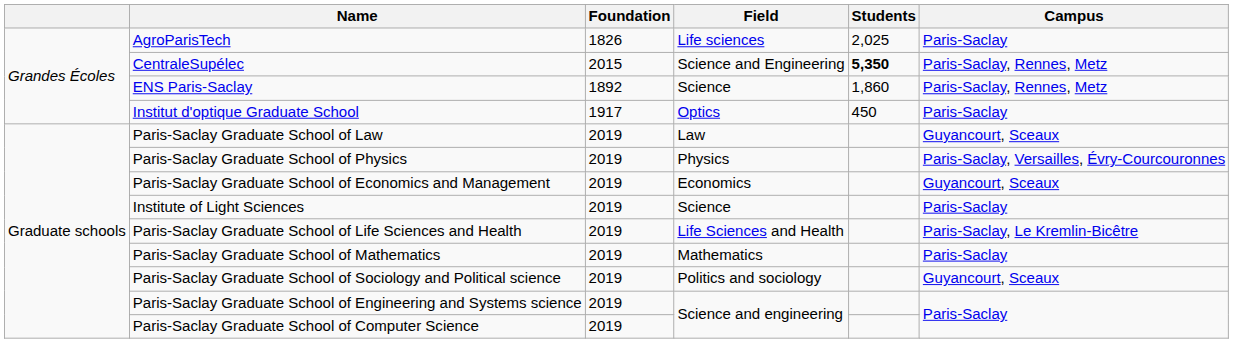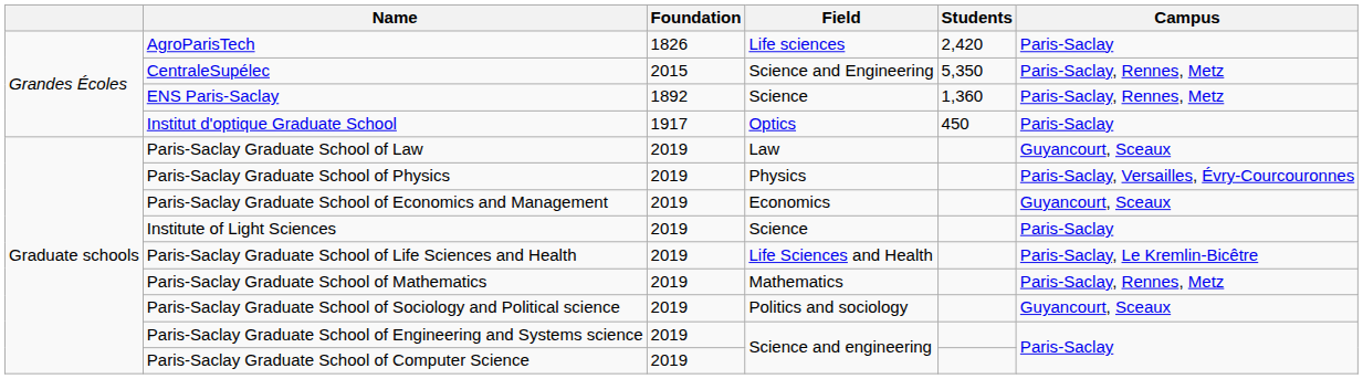 <table class="wikitable sortable">
 <tr>
 <th></th>
 <th>Name</th>
 <th>Foundation</th>
 <th>Field</th>
 <th>Students</th>
 <th>Campus</th>
 </tr>
 <tr>
 <td rowspan="4"><em>Grandes Écoles</em></td>
 <td><a href='#'>AgroParisTech</a></td>
 <td>1826</td>
 <td><a href='#'>Life sciences</a></td>
-<td>2,025</td>
+<td>2,420</td>
 <td><a href='#'>Paris-Saclay</a></td>
 </tr>
 <tr>
 <td><a href='#'>CentraleSupélec</a></td>
 <td>2015</td>
 <td>Science and Engineering</td>
-<td><strong>5,350</strong></td>
+<td>5,350</td>
 <td><a href='#'>Paris-Saclay</a>, <a href='#'>Rennes</a>, <a href='#'>Metz</a></td>
 </tr>
 <tr>
 <td><a href='#'>ENS Paris-Saclay</a></td>
 <td>1892</td>
 <td>Science</td>
-<td>1,860</td>
+<td>1,360</td>
 <td><a href='#'>Paris-Saclay</a>, <a href='#'>Rennes</a>, <a href='#'>Metz</a></td>
 </tr>
 <tr>
 <td><a href='#'>Institut d'optique Graduate School</a></td>
 <td>1917</td>
 <td><a href='#'>Optics</a></td>
 <td>450</td>
 <td><a href='#'>Paris-Saclay</a></td>
 </tr>
 <tr>
 <td rowspan="9">Graduate schools</td>
 <td>Paris-Saclay Graduate School of Law</td>
 <td>2019</td>
 <td>Law</td>
 <td></td>
 <td><a href='#'>Guyancourt</a>, <a href='#'>Sceaux</a></td>
 </tr>
 <tr>
 <td>Paris-Saclay Graduate School of Physics</td>
 <td>2019</td>
 <td>Physics</td>
 <td></td>
 <td><a href='#'>Paris-Saclay</a>, <a href='#'>Versailles</a>, <a href='#'>Évry-Courcouronnes</a></td>
 </tr>
 <tr>
 <td>Paris-Saclay Graduate School of Economics and Management</td>
 <td>2019</td>
 <td>Economics</td>
 <td></td>
 <td><a href='#'>Guyancourt</a>, <a href='#'>Sceaux</a></td>
 </tr>
 <tr>
 <td>Institute of Light Sciences</td>
 <td>2019</td>
 <td>Science</td>
 <td></td>
 <td><a href='#'>Paris-Saclay</a></td>
 </tr>
 <tr>
 <td>Paris-Saclay Graduate School of Life Sciences and Health</td>
 <td>2019</td>
 <td><a href='#'>Life Sciences</a> and Health</td>
 <td></td>
 <td><a href='#'>Paris-Saclay</a>, <a href='#'>Le Kremlin-Bicêtre</a></td>
 </tr>
 <tr>
 <td>Paris-Saclay Graduate School of Mathematics</td>
 <td>2019</td>
 <td>Mathematics</td>
 <td></td>
-<td><a href='#'>Paris-Saclay</a></td>
+<td><a href='#'>Paris-Saclay</a>, <a href='#'>Rennes</a>, <a href='#'>Metz</a></td>
 </tr>
 <tr>
 <td>Paris-Saclay Graduate School of Sociology and Political science</td>
 <td>2019</td>
 <td>Politics and sociology</td>
 <td></td>
 <td><a href='#'>Guyancourt</a>, <a href='#'>Sceaux</a></td>
 </tr>
 <tr>
 <td>Paris-Saclay Graduate School of Engineering and Systems science</td>
 <td>2019</td>
 <td rowspan="2">Science and engineering</td>
 <td></td>
 <td rowspan="2"><a href='#'>Paris-Saclay</a></td>
 </tr>
 <tr>
 <td>Paris-Saclay Graduate School of Computer Science</td>
 <td>2019</td>
 <td></td>
 </tr>
 </table>
